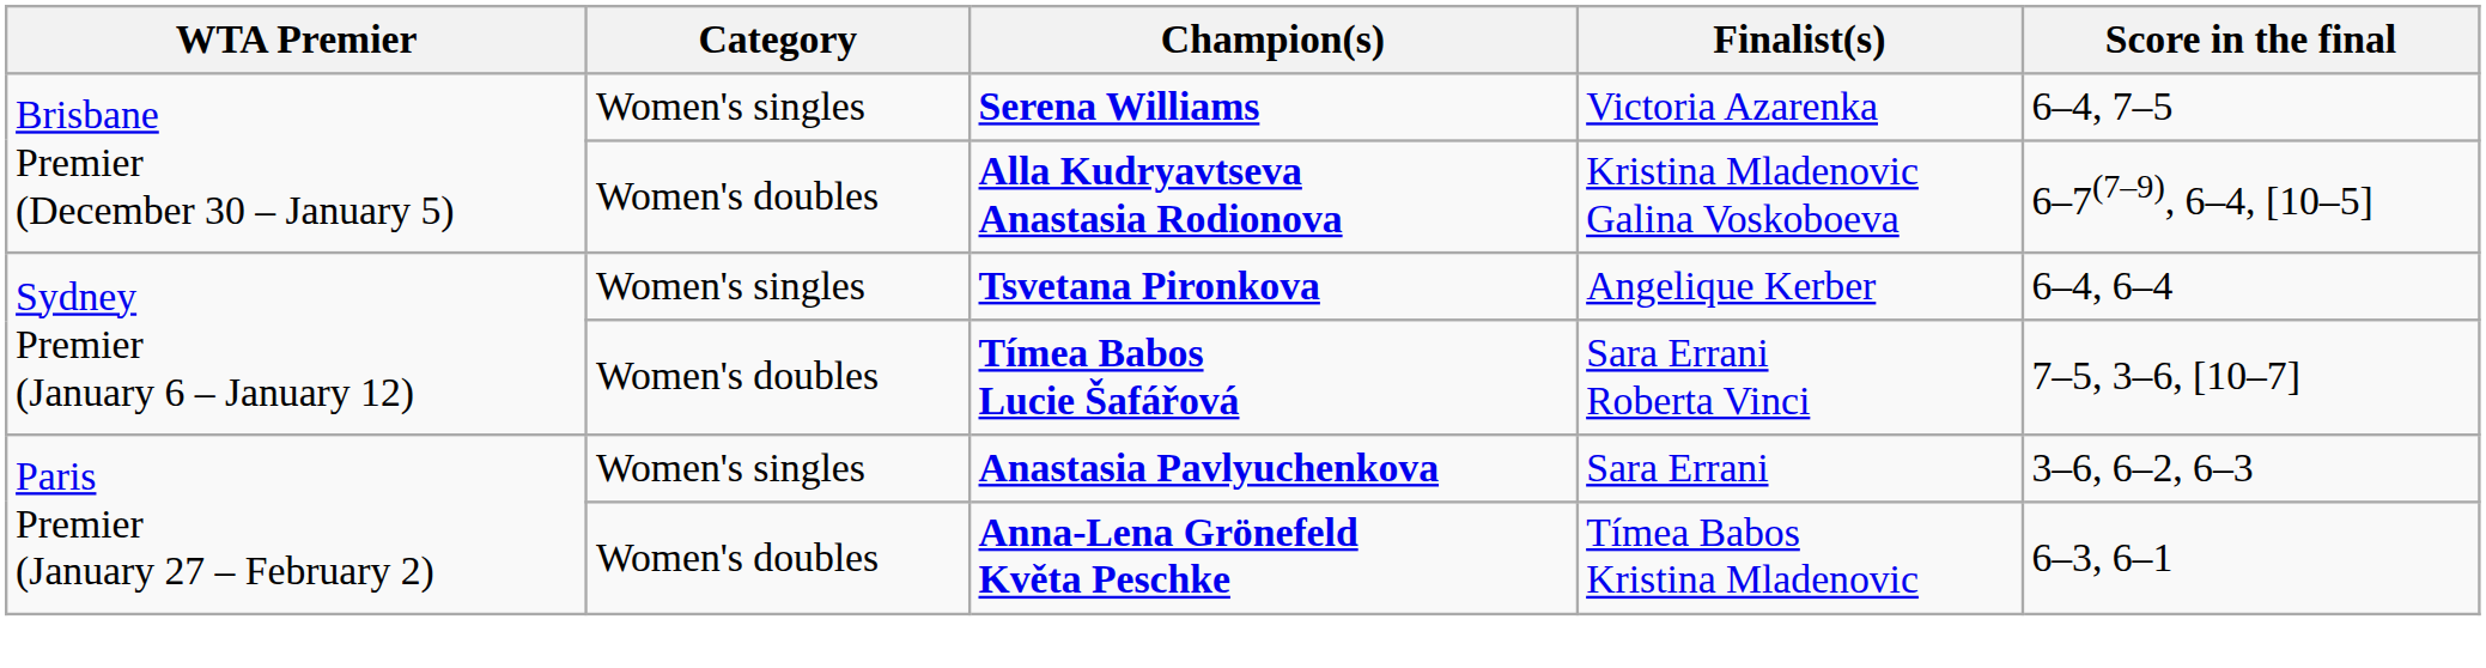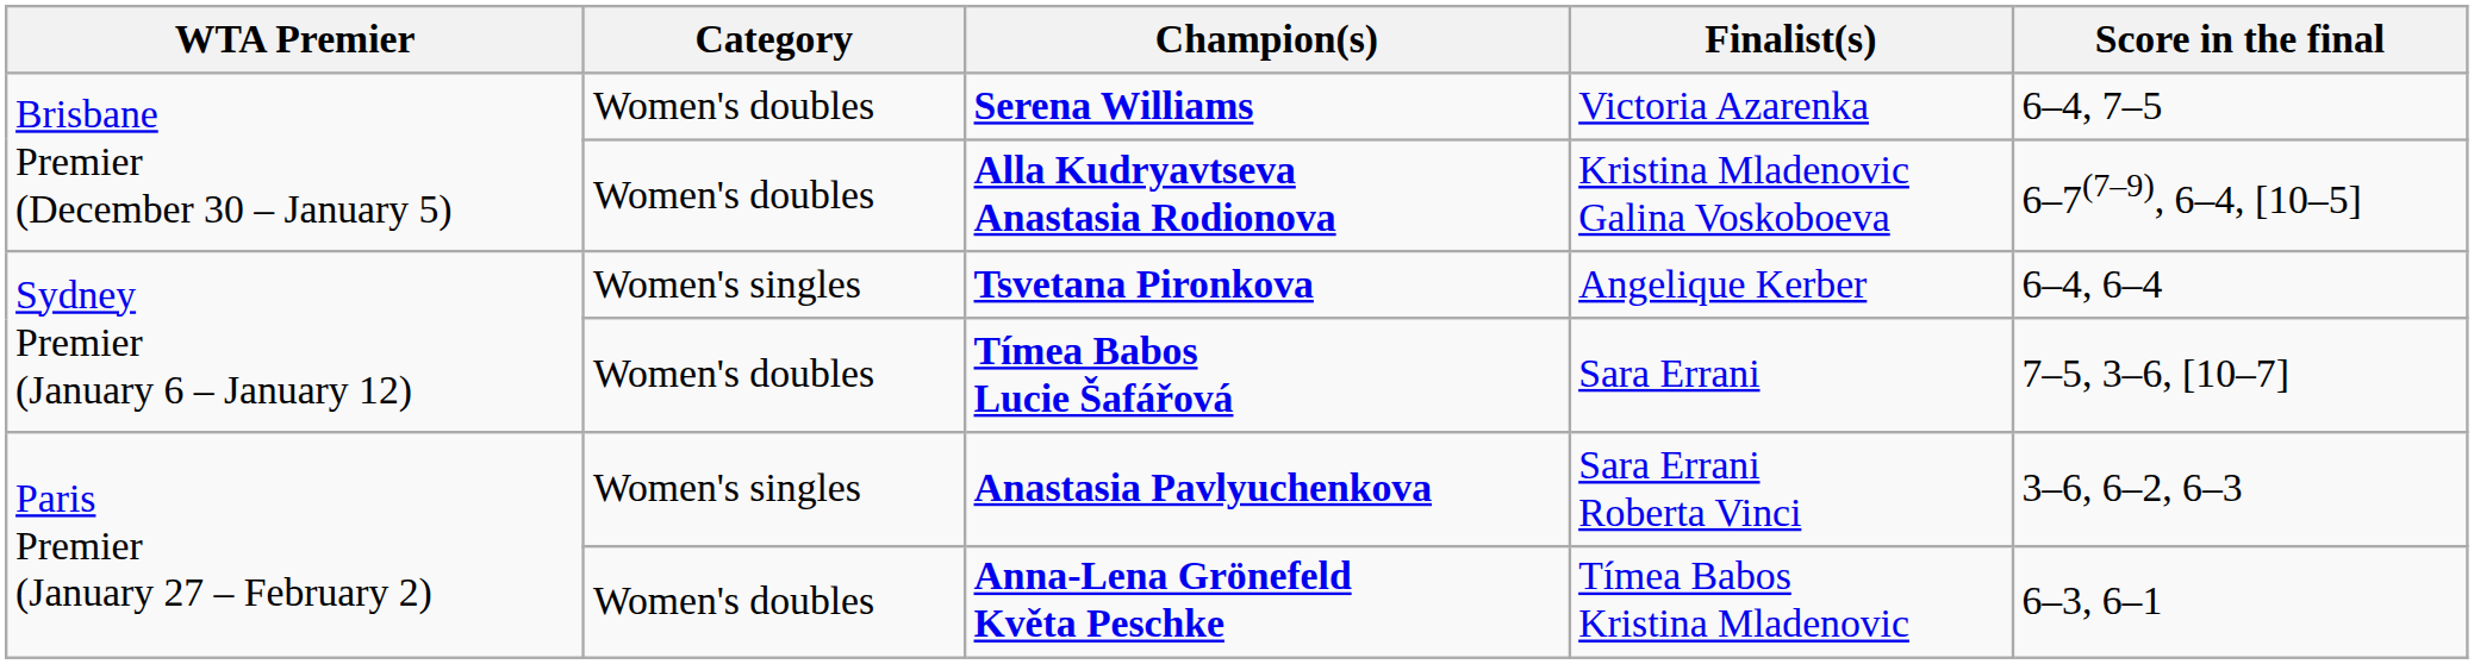 <table class="wikitable"  style="font-size:90%; width:100%;">
 <tr>
 <th>WTA Premier</th>
 <th>Category</th>
 <th>Champion(s)</th>
 <th>Finalist(s)</th>
 <th>Score in the final</th>
 </tr>
 <tr>
 <td rowspan="2"><a href='#'>Brisbane</a><br>Premier <br>(December 30 – January 5)</td>
-<td>Women's singles</td>
+<td>Women's doubles</td>
 <td> <strong><a href='#'>Serena Williams</a></strong></td>
 <td> <a href='#'>Victoria Azarenka</a></td>
 <td>6–4, 7–5</td>
 </tr>
 <tr>
 <td>Women's doubles</td>
 <td> <strong><a href='#'>Alla Kudryavtseva</a></strong> <br> <strong><a href='#'>Anastasia Rodionova</a></strong></td>
 <td> <a href='#'>Kristina Mladenovic</a>  <br> <a href='#'>Galina Voskoboeva</a></td>
 <td>6–7<sup>(7–9)</sup>, 6–4, [10–5]</td>
 </tr>
 <tr>
 <td rowspan="2"><a href='#'>Sydney</a><br>Premier <br>(January 6 – January 12)</td>
 <td>Women's singles</td>
 <td> <strong><a href='#'>Tsvetana Pironkova</a></strong></td>
 <td> <a href='#'>Angelique Kerber</a></td>
 <td>6–4, 6–4</td>
 </tr>
 <tr>
 <td>Women's doubles</td>
 <td> <strong><a href='#'>Tímea Babos</a></strong> <br> <strong><a href='#'>Lucie Šafářová</a></strong></td>
-<td> <a href='#'>Sara Errani</a> <br> <a href='#'>Roberta Vinci</a></td>
+<td> <a href='#'>Sara Errani</a></td>
 <td>7–5, 3–6, [10–7]</td>
 </tr>
 <tr>
 <td rowspan="2"><a href='#'>Paris</a><br>Premier <br>(January 27 – February 2)</td>
 <td>Women's singles</td>
 <td> <strong><a href='#'>Anastasia Pavlyuchenkova</a></strong></td>
-<td> <a href='#'>Sara Errani</a></td>
+<td> <a href='#'>Sara Errani</a> <br> <a href='#'>Roberta Vinci</a></td>
 <td>3–6, 6–2, 6–3</td>
 </tr>
 <tr>
 <td>Women's doubles</td>
 <td> <strong><a href='#'>Anna-Lena Grönefeld</a></strong> <br> <strong><a href='#'>Květa Peschke</a></strong></td>
 <td> <a href='#'>Tímea Babos</a> <br> <a href='#'>Kristina Mladenovic</a></td>
 <td>6–3, 6–1</td>
 </tr>
 </table>
